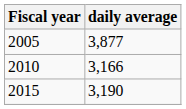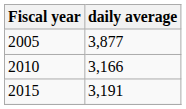 <table class="wikitable">
 <tr>
 <th>Fiscal year</th>
 <th>daily average</th>
 </tr>
 <tr>
 <td>2005</td>
 <td>3,877</td>
 </tr>
 <tr>
 <td>2010</td>
 <td>3,166</td>
 </tr>
 <tr>
 <td>2015</td>
-<td>3,190</td>
+<td>3,191</td>
 </tr>
 <tr>
 </tr>
 </table>
